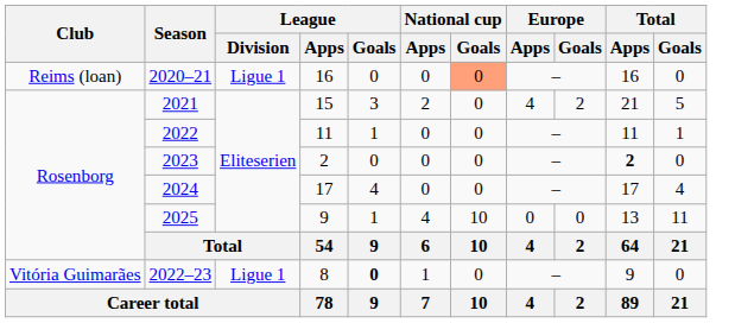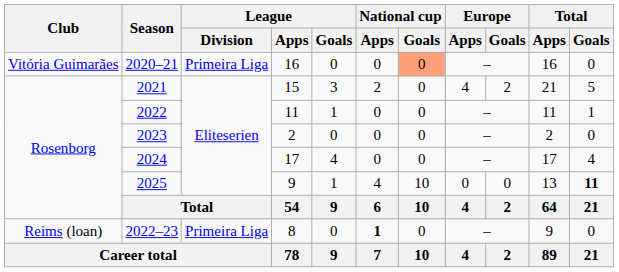 <table class="wikitable" style="text-align:center">
 <tr>
 <th rowspan="2">Club</th>
 <th rowspan="2">Season</th>
 <th colspan="3">League</th>
 <th colspan="2">National cup</th>
 <th colspan="2">Europe</th>
 <th colspan="2">Total</th>
 </tr>
 <tr>
 <th>Division</th>
 <th>Apps</th>
 <th>Goals</th>
 <th>Apps</th>
 <th>Goals</th>
 <th>Apps</th>
 <th>Goals</th>
 <th>Apps</th>
 <th>Goals</th>
 </tr>
 <tr>
-<td><a href='#'>Reims</a> (loan)</td>
+<td><a href='#'>Vitória Guimarães</a></td>
 <td><a href='#'>2020–21</a></td>
-<td><a href='#'>Ligue 1</a></td>
+<td><a href='#'>Primeira Liga</a></td>
 <td>16</td>
 <td>0</td>
 <td>0</td>
 <td style="background: lightsalmon;">0</td>
 <td colspan="2">–</td>
 <td>16</td>
 <td>0</td>
 </tr>
 <tr>
 <td rowspan="6"><a href='#'>Rosenborg</a></td>
 <td><a href='#'>2021</a></td>
 <td rowspan="5"><a href='#'>Eliteserien</a></td>
 <td>15</td>
 <td>3</td>
 <td>2</td>
 <td>0</td>
 <td>4</td>
 <td>2</td>
 <td>21</td>
 <td>5</td>
 </tr>
 <tr>
 <td><a href='#'>2022</a></td>
 <td>11</td>
 <td>1</td>
 <td>0</td>
 <td>0</td>
 <td colspan="2">–</td>
 <td>11</td>
 <td>1</td>
 </tr>
 <tr>
 <td><a href='#'>2023</a></td>
 <td>2</td>
 <td>0</td>
 <td>0</td>
 <td>0</td>
 <td colspan="2">–</td>
-<td><strong>2</strong></td>
+<td>2</td>
 <td>0</td>
 </tr>
 <tr>
 <td><a href='#'>2024</a></td>
 <td>17</td>
 <td>4</td>
 <td>0</td>
 <td>0</td>
 <td colspan="2">–</td>
 <td>17</td>
 <td>4</td>
 </tr>
 <tr>
 <td><a href='#'>2025</a></td>
 <td>9</td>
 <td>1</td>
 <td>4</td>
 <td>10</td>
 <td>0</td>
 <td>0</td>
 <td>13</td>
-<td>11</td>
+<td><strong>11</strong></td>
 </tr>
 <tr>
 <th colspan="2">Total</th>
 <th>54</th>
 <th>9</th>
 <th>6</th>
 <th>10</th>
 <th>4</th>
 <th>2</th>
 <th>64</th>
 <th>21</th>
 </tr>
 <tr>
-<td><a href='#'>Vitória Guimarães</a></td>
+<td><a href='#'>Reims</a> (loan)</td>
 <td><a href='#'>2022–23</a></td>
-<td><a href='#'>Ligue 1</a></td>
+<td><a href='#'>Primeira Liga</a></td>
 <td>8</td>
-<td><strong>0</strong></td>
-<td>1</td>
+<td>0</td>
+<td><strong>1</strong></td>
 <td>0</td>
 <td colspan="2">–</td>
 <td>9</td>
 <td>0</td>
 </tr>
 <tr>
 <th colspan="3">Career total</th>
 <th>78</th>
 <th>9</th>
 <th>7</th>
 <th>10</th>
 <th>4</th>
 <th>2</th>
 <th>89</th>
 <th>21</th>
 </tr>
 </table>
